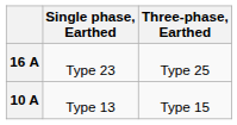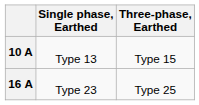 <table class="wikitable" style="text-align:center; float:right; margin-left: 10px; margin-right: 0px; margin-top: 9px;">
 <tr>
 <th></th>
 <th>Single phase,<br>Earthed</th>
 <th>Three-phase,<br>Earthed</th>
 </tr>
 <tr>
+<th>10 A</th>
+<td><br>Type 13</td>
+<td><br>Type 15</td>
+</tr>
+<tr>
 <th>16 A</th>
 <td><br>Type 23</td>
 <td><br>Type 25</td>
 </tr>
-<tr>
-<th>10 A</th>
-<td><br>Type 13</td>
-<td><br>Type 15</td>
-</tr>
 </table>
